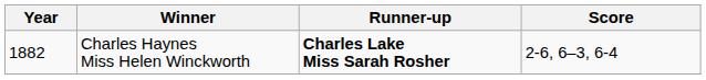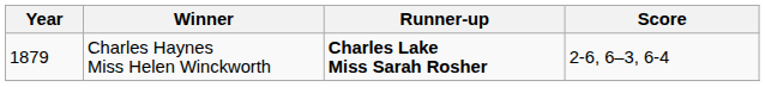 <table class="wikitable" style="font-size:95%;">
 <tr>
 <th style="width:60px;">Year</th>
 <th style="width:200px;">Winner</th>
 <th style="width:200px;">Runner-up</th>
 <th style="width:160px;">Score</th>
 </tr>
 <tr>
-<td>1882</td>
+<td>1879</td>
 <td> Charles Haynes<br> Miss Helen Winckworth</td>
 <td><strong> Charles Lake<br> Miss Sarah Rosher</strong></td>
 <td>2-6, 6–3, 6-4</td>
 </tr>
 <tr>
 </tr>
 </table>
